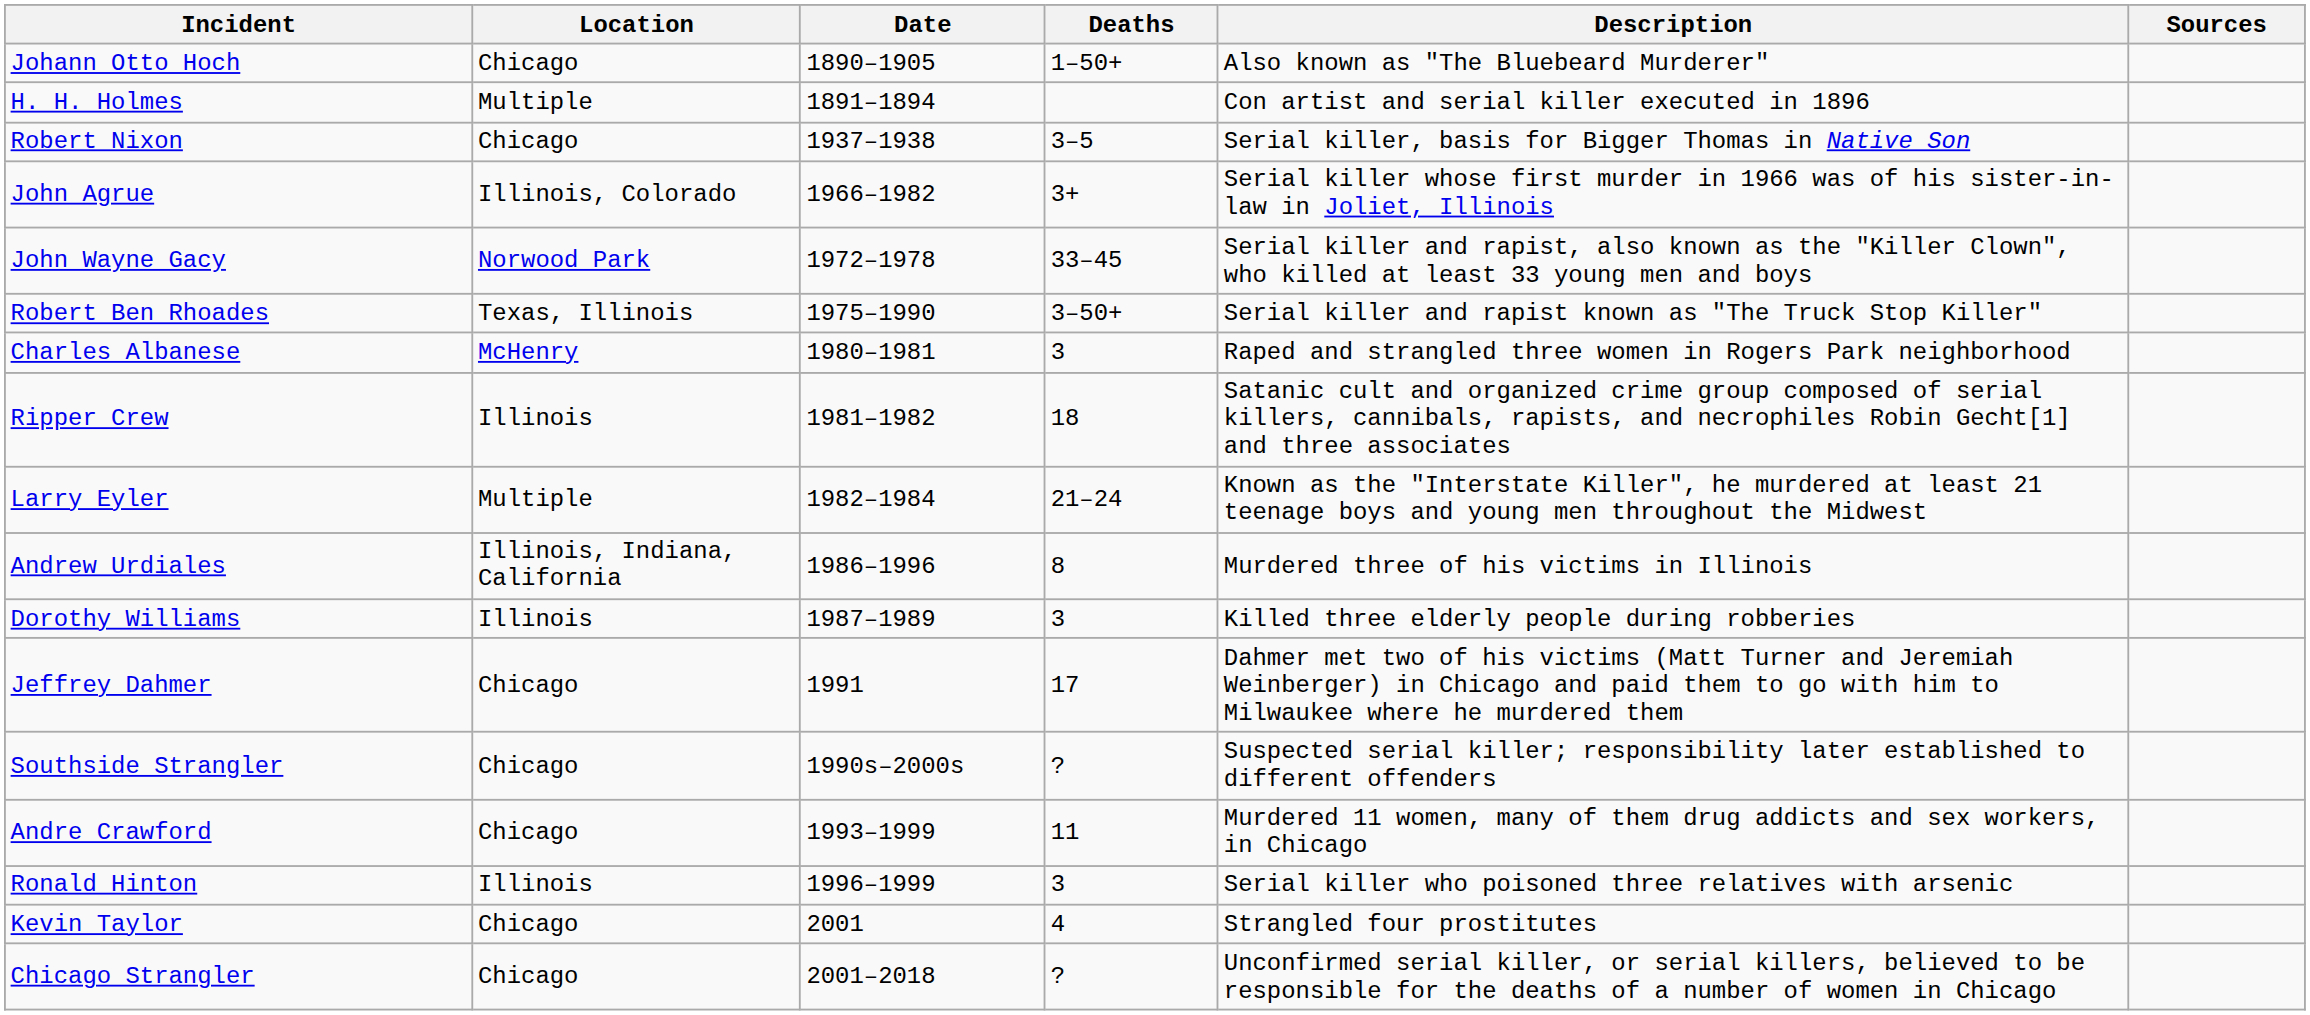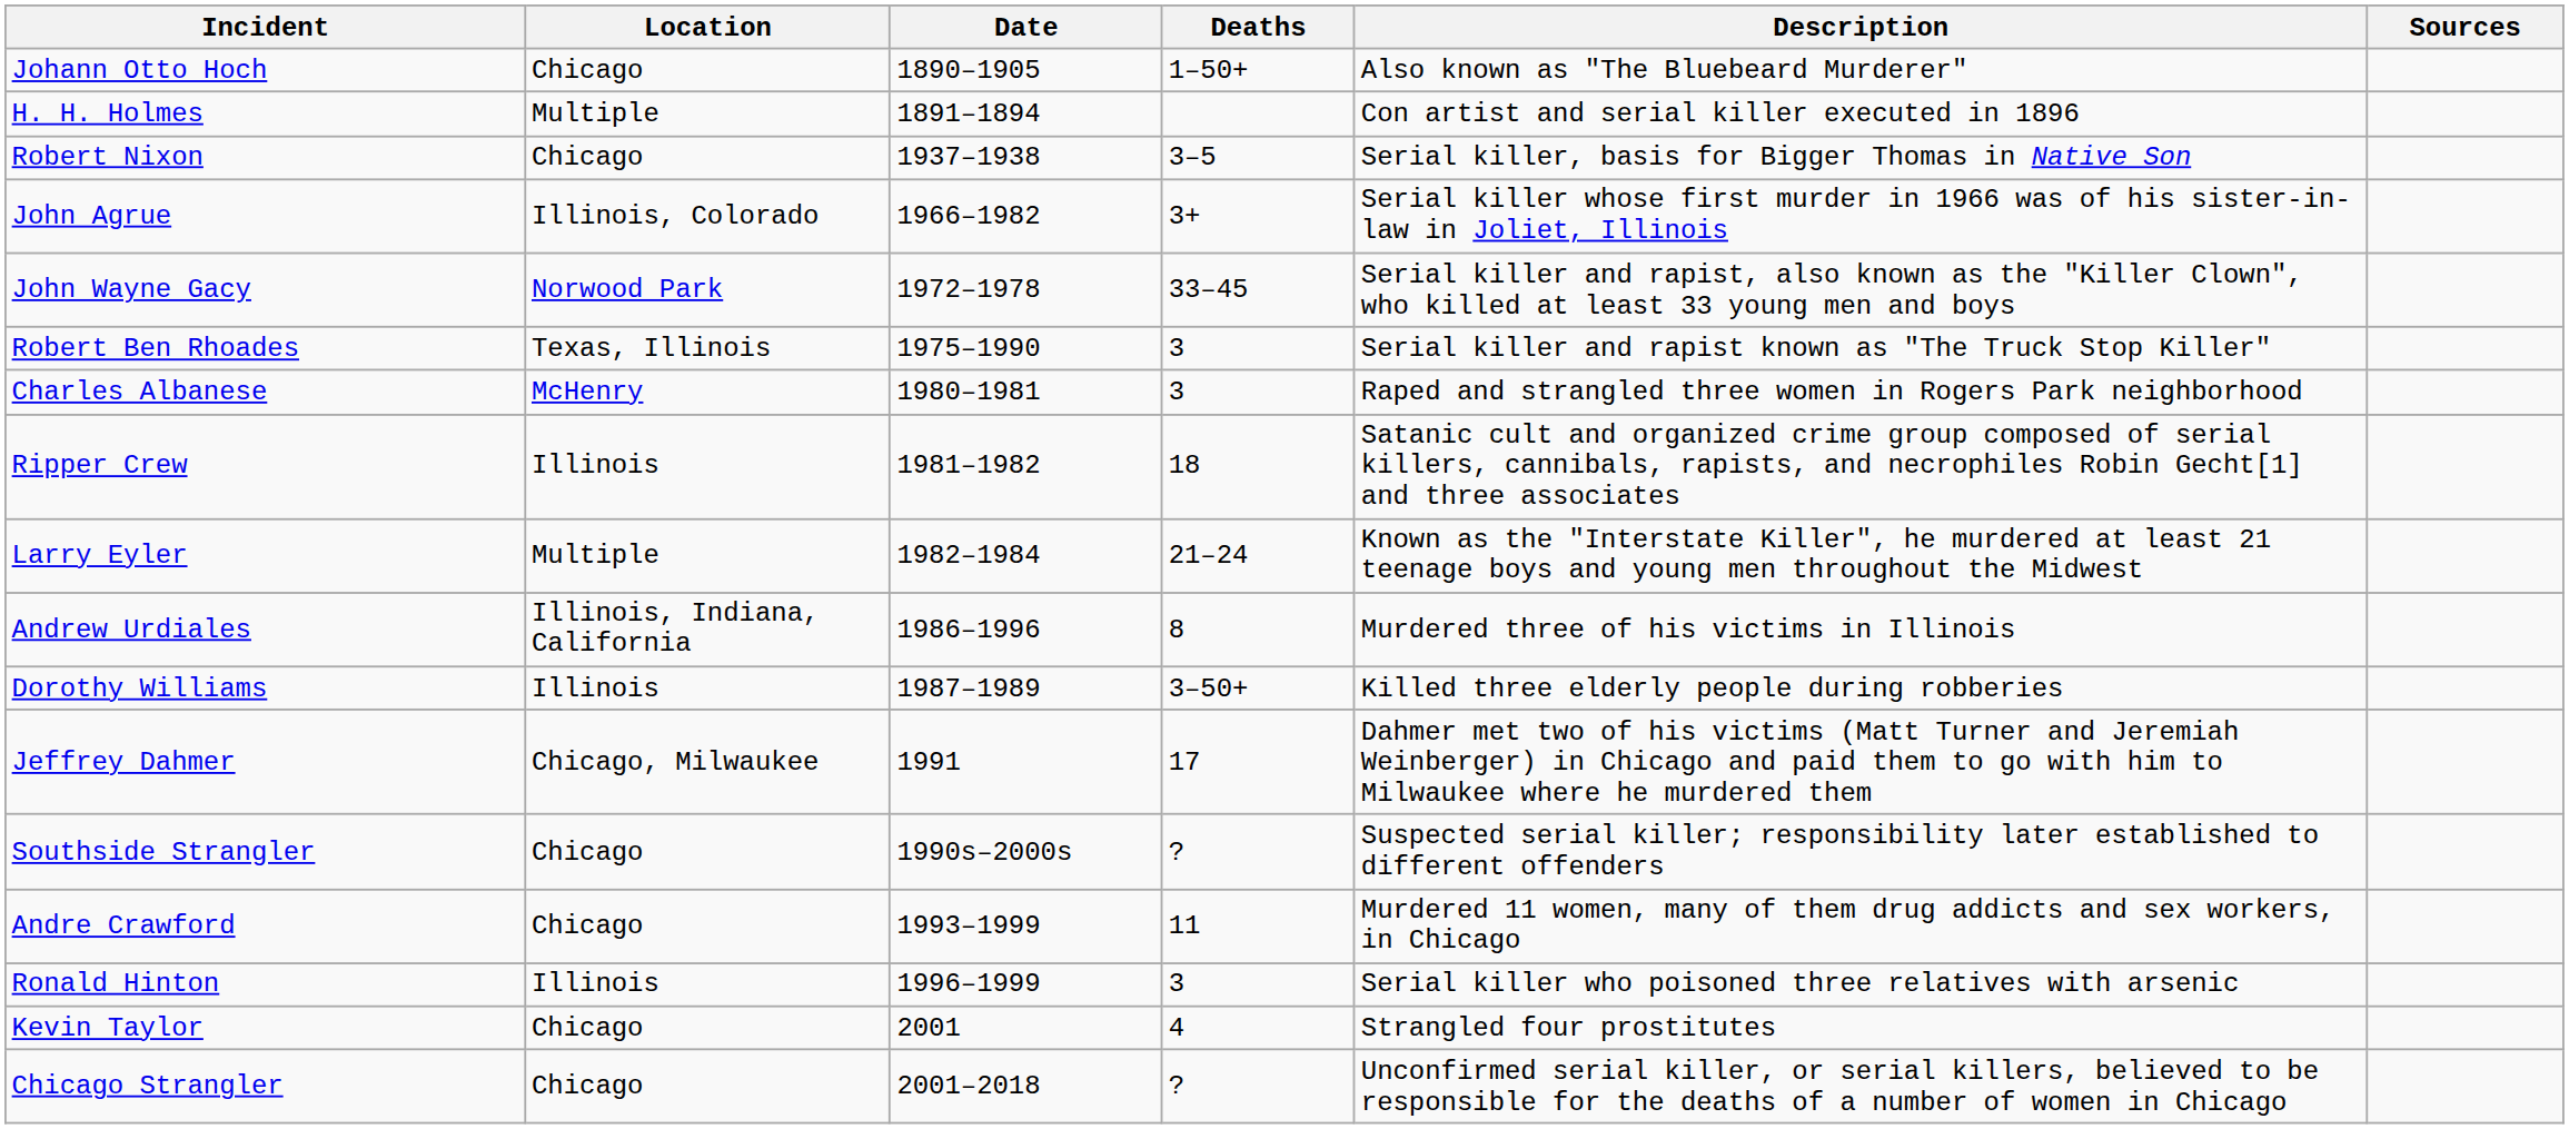 <table class="wikitable sortable">
 <tr>
 <th width="300">Incident</th>
 <th width="200">Location</th>
 <th width="150">Date</th>
 <th width="100">Deaths</th>
 <th width="600">Description</th>
 <th width="100">Sources</th>
 </tr>
 <tr>
 <td><a href='#'>Johann Otto Hoch</a></td>
 <td>Chicago</td>
 <td>1890–1905</td>
 <td>1–50+</td>
 <td>Also known as "The Bluebeard Murderer"</td>
 <td></td>
 </tr>
 <tr>
 <td><a href='#'>H. H. Holmes</a></td>
 <td>Multiple</td>
 <td>1891–1894</td>
 <td></td>
 <td>Con artist and serial killer executed in 1896</td>
 <td></td>
 </tr>
 <tr>
 <td><a href='#'>Robert Nixon</a></td>
 <td>Chicago</td>
 <td>1937–1938</td>
 <td>3–5</td>
 <td>Serial killer, basis for Bigger Thomas in <em><a href='#'>Native Son</a></em></td>
 <td></td>
 </tr>
 <tr>
 <td><a href='#'>John Agrue</a></td>
 <td>Illinois, Colorado</td>
 <td>1966–1982</td>
 <td>3+</td>
 <td>Serial killer whose first murder in 1966 was of his sister-in-law in <a href='#'>Joliet, Illinois</a></td>
 <td></td>
 </tr>
 <tr>
 <td><a href='#'>John Wayne Gacy</a></td>
 <td><a href='#'>Norwood Park</a></td>
 <td>1972–1978</td>
 <td>33–45</td>
 <td>Serial killer and rapist, also known as the "Killer Clown", who killed at least 33 young men and boys</td>
 <td></td>
 </tr>
 <tr>
 <td><a href='#'>Robert Ben Rhoades</a></td>
 <td>Texas, Illinois</td>
 <td>1975–1990</td>
-<td>3–50+</td>
+<td>3</td>
 <td>Serial killer and rapist known as "The Truck Stop Killer"</td>
 <td></td>
 </tr>
 <tr>
 <td><a href='#'>Charles Albanese</a></td>
 <td><a href='#'>McHenry</a></td>
 <td>1980–1981</td>
 <td>3</td>
 <td>Raped and strangled three women in Rogers Park neighborhood</td>
 <td></td>
 </tr>
 <tr>
 <td><a href='#'>Ripper Crew</a></td>
 <td>Illinois</td>
 <td>1981–1982</td>
 <td>18</td>
 <td>Satanic cult and organized crime group composed of serial killers, cannibals, rapists, and necrophiles Robin Gecht[1] and three associates</td>
 <td></td>
 </tr>
 <tr>
 <td><a href='#'>Larry Eyler</a></td>
 <td>Multiple</td>
 <td>1982–1984</td>
 <td>21–24</td>
 <td>Known as the "Interstate Killer", he murdered at least 21 teenage boys and young men throughout the Midwest</td>
 <td></td>
 </tr>
 <tr>
 <td><a href='#'>Andrew Urdiales</a></td>
 <td>Illinois, Indiana, California</td>
 <td>1986–1996</td>
 <td>8</td>
 <td>Murdered three of his victims in Illinois</td>
 <td></td>
 </tr>
 <tr>
 <td><a href='#'>Dorothy Williams</a></td>
 <td>Illinois</td>
 <td>1987–1989</td>
-<td>3</td>
+<td>3–50+</td>
 <td>Killed three elderly people during robberies</td>
 <td></td>
 </tr>
 <tr>
 <td><a href='#'>Jeffrey Dahmer</a></td>
-<td>Chicago</td>
+<td>Chicago, Milwaukee</td>
 <td>1991</td>
 <td>17</td>
 <td>Dahmer met two of his victims (Matt Turner and Jeremiah Weinberger) in Chicago and paid them to go with him to Milwaukee where he murdered them</td>
 <td></td>
 </tr>
 <tr>
 <td><a href='#'>Southside Strangler</a></td>
 <td>Chicago</td>
 <td>1990s–2000s</td>
 <td>?</td>
 <td>Suspected serial killer; responsibility later established to different offenders</td>
 <td></td>
 </tr>
 <tr>
 <td><a href='#'>Andre Crawford</a></td>
 <td>Chicago</td>
 <td>1993–1999</td>
 <td>11</td>
 <td>Murdered 11 women, many of them drug addicts and sex workers, in Chicago</td>
 <td></td>
 </tr>
 <tr>
 <td><a href='#'>Ronald Hinton</a></td>
 <td>Illinois</td>
 <td>1996–1999</td>
 <td>3</td>
 <td>Serial killer who poisoned three relatives with arsenic</td>
 <td></td>
 </tr>
 <tr>
 <td><a href='#'>Kevin Taylor</a></td>
 <td>Chicago</td>
 <td>2001</td>
 <td>4</td>
 <td>Strangled four prostitutes</td>
 <td></td>
 </tr>
 <tr>
 <td><a href='#'>Chicago Strangler</a></td>
 <td>Chicago</td>
 <td>2001–2018</td>
 <td>?</td>
 <td>Unconfirmed serial killer, or serial killers, believed to be responsible for the deaths of a number of women in Chicago</td>
 <td></td>
 </tr>
 </table>
